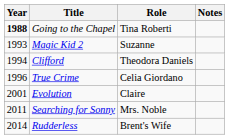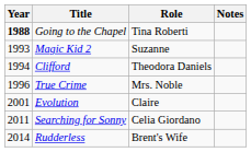 <table class="wikitable sortable">
 <tr>
 <th>Year</th>
 <th>Title</th>
 <th>Role</th>
 <th>Notes</th>
 </tr>
 <tr>
 <td><strong>1988</strong></td>
 <td><em>Going to the Chapel</em></td>
 <td>Tina Roberti</td>
 <td></td>
 </tr>
 <tr>
 <td>1993</td>
 <td><em><a href='#'>Magic Kid 2</a></em></td>
 <td>Suzanne</td>
 <td></td>
 </tr>
 <tr>
 <td>1994</td>
 <td><a href='#'><em>Clifford</em></a></td>
 <td>Theodora Daniels</td>
 <td></td>
 </tr>
 <tr>
 <td>1996</td>
 <td><a href='#'><em>True Crime</em></a></td>
-<td>Celia Giordano</td>
+<td>Mrs. Noble</td>
 <td></td>
 </tr>
 <tr>
 <td>2001</td>
 <td><a href='#'><em>Evolution</em></a></td>
 <td>Claire</td>
 <td></td>
 </tr>
 <tr>
 <td>2011</td>
 <td><em><a href='#'>Searching for Sonny</a></em></td>
-<td>Mrs. Noble</td>
+<td>Celia Giordano</td>
 <td></td>
 </tr>
 <tr>
 <td>2014</td>
 <td><em><a href='#'>Rudderless</a></em></td>
 <td>Brent's Wife</td>
 <td></td>
 </tr>
 </table>
